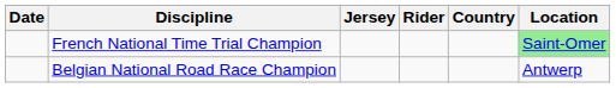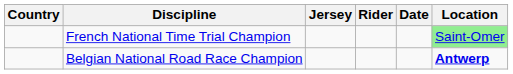 <table class="wikitable">
 <tr>
-<th>Date</th>
+<th>Country</th>
 <th>Discipline</th>
 <th>Jersey</th>
 <th>Rider</th>
-<th>Country</th>
+<th>Date</th>
 <th>Location</th>
 </tr>
 <tr>
 <td></td>
 <td><a href='#'>French National Time Trial Champion</a></td>
 <td></td>
 <td></td>
 <td></td>
 <td style="background: lightgreen;"><a href='#'>Saint-Omer</a></td>
 </tr>
 <tr>
 <td></td>
 <td><a href='#'>Belgian National Road Race Champion</a></td>
 <td></td>
 <td></td>
 <td></td>
-<td><a href='#'>Antwerp</a></td>
+<td><strong><a href='#'>Antwerp</a></strong></td>
 </tr>
 </table>
